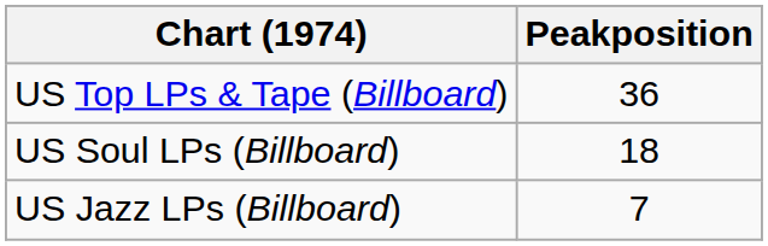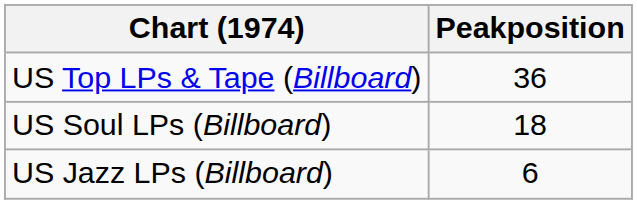 <table class="wikitable">
 <tr>
 <th>Chart (1974)</th>
 <th>Peakposition</th>
 </tr>
 <tr>
 <td>US <a href='#'>Top LPs & Tape</a> (<em><a href='#'>Billboard</a></em>)</td>
 <td align="center">36</td>
 </tr>
 <tr>
 <td>US Soul LPs (<em>Billboard</em>)</td>
 <td align="center">18</td>
 </tr>
 <tr>
 <td>US Jazz LPs (<em>Billboard</em>)</td>
-<td align="center">7</td>
+<td align="center">6</td>
 </tr>
 </table>
